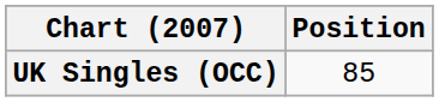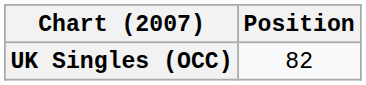 <table class="wikitable plainrowheaders" style="text-align:center">
 <tr>
 <th scope="col">Chart (2007)</th>
 <th scope="col">Position</th>
 </tr>
 <tr>
 <th scope="row">UK Singles (OCC)</th>
-<td>85</td>
+<td>82</td>
 </tr>
 </table>
